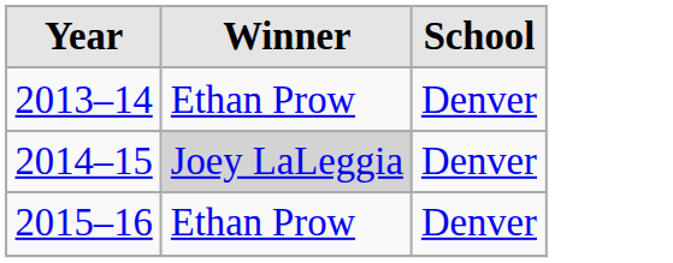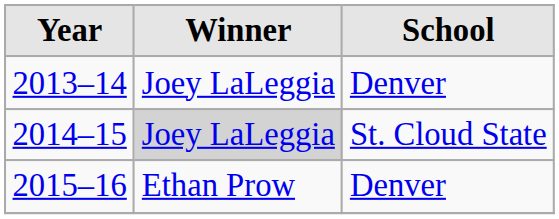 <table class="wikitable sortable">
 <tr>
 <th style="background:#e5e5e5;">Year</th>
 <th style="background:#e5e5e5;">Winner</th>
 <th style="background:#e5e5e5;">School</th>
 </tr>
 <tr>
 <td><a href='#'>2013–14</a></td>
-<td><a href='#'>Ethan Prow</a></td>
+<td><a href='#'>Joey LaLeggia</a></td>
 <td><a href='#'>Denver</a></td>
 </tr>
 <tr>
 <td><a href='#'>2014–15</a></td>
 <td style="background: lightgrey;"><a href='#'>Joey LaLeggia</a></td>
-<td><a href='#'>Denver</a></td>
+<td><a href='#'>St. Cloud State</a></td>
 </tr>
 <tr>
 <td><a href='#'>2015–16</a></td>
 <td><a href='#'>Ethan Prow</a></td>
 <td><a href='#'>Denver</a></td>
 </tr>
 <tr>
 </tr>
 </table>
